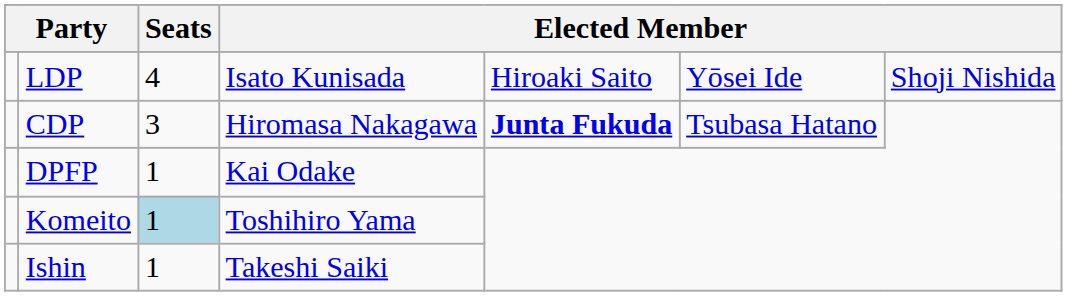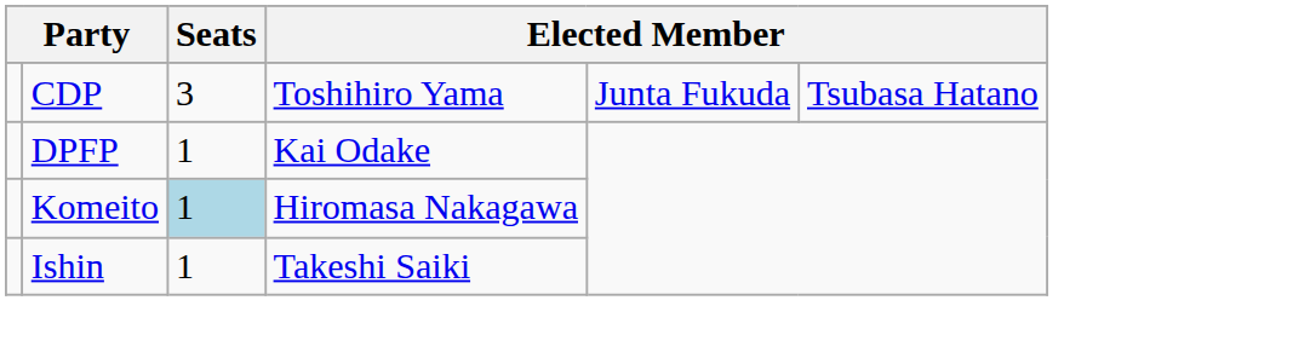 <table class="wikitable">
 <tr>
 <th colspan=2>Party</th>
 <th>Seats</th>
 <th colspan=4>Elected Member</th>
 </tr>
 <tr>
 <td bgcolor=></td>
-<td><a href='#'>LDP</a></td>
-<td>4</td>
-<td><a href='#'>Isato Kunisada</a></td>
-<td><a href='#'>Hiroaki Saito</a></td>
-<td><a href='#'>Yōsei Ide</a></td>
-<td><a href='#'>Shoji Nishida</a></td>
-</tr>
-<tr>
-<td bgcolor=></td>
 <td><a href='#'>CDP</a></td>
 <td>3</td>
-<td><a href='#'>Hiromasa Nakagawa</a></td>
-<td><strong><a href='#'>Junta Fukuda</a></strong></td>
+<td><a href='#'>Toshihiro Yama</a></td>
+<td><a href='#'>Junta Fukuda</a></td>
 <td><a href='#'>Tsubasa Hatano</a></td>
 </tr>
 <tr>
 <td bgcolor=></td>
 <td><a href='#'>DPFP</a></td>
 <td>1</td>
 <td><a href='#'>Kai Odake</a></td>
 </tr>
 <tr>
 <td bgcolor=></td>
 <td><a href='#'>Komeito</a></td>
 <td style="background: lightblue;">1</td>
-<td><a href='#'>Toshihiro Yama</a></td>
+<td><a href='#'>Hiromasa Nakagawa</a></td>
 </tr>
 <tr>
 <td bgcolor=></td>
 <td><a href='#'>Ishin</a></td>
 <td>1</td>
 <td><a href='#'>Takeshi Saiki</a></td>
 </tr>
 </table>
